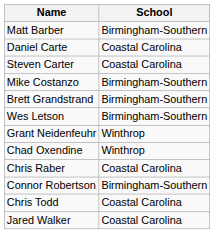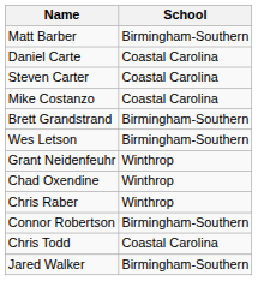 <table class=wikitable>
 <tr>
 <th>Name</th>
 <th>School</th>
 </tr>
 <tr>
 <td>Matt Barber</td>
 <td>Birmingham-Southern</td>
 </tr>
 <tr>
 <td>Daniel Carte</td>
 <td>Coastal Carolina</td>
 </tr>
 <tr>
 <td>Steven Carter</td>
 <td>Coastal Carolina</td>
 </tr>
 <tr>
 <td>Mike Costanzo</td>
-<td>Birmingham-Southern</td>
+<td>Coastal Carolina</td>
 </tr>
 <tr>
 <td>Brett Grandstrand</td>
 <td>Birmingham-Southern</td>
 </tr>
 <tr>
 <td>Wes Letson</td>
 <td>Birmingham-Southern</td>
 </tr>
 <tr>
 <td>Grant Neidenfeuhr</td>
 <td>Winthrop</td>
 </tr>
 <tr>
 <td>Chad Oxendine</td>
 <td>Winthrop</td>
 </tr>
 <tr>
 <td>Chris Raber</td>
-<td>Coastal Carolina</td>
+<td>Winthrop</td>
 </tr>
 <tr>
 <td>Connor Robertson</td>
 <td>Birmingham-Southern</td>
 </tr>
 <tr>
 <td>Chris Todd</td>
 <td>Coastal Carolina</td>
 </tr>
 <tr>
 <td>Jared Walker</td>
-<td>Coastal Carolina</td>
+<td>Birmingham-Southern</td>
 </tr>
 </table>
